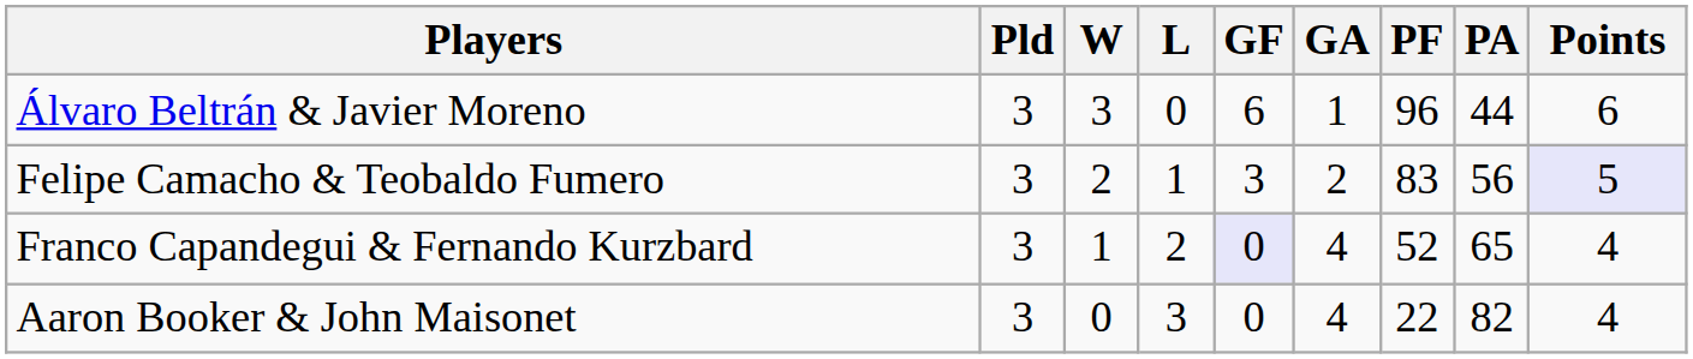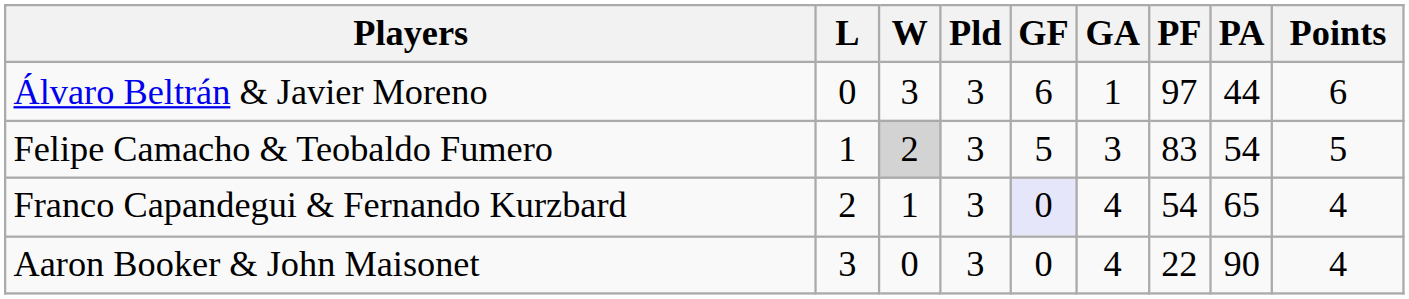 <table class=wikitable style="text-align:center">
 <tr>
 <th width=350>Players</th>
+<th width=20>L</th>
+<th width=20>W</th>
 <th width=20>Pld</th>
-<th width=20>W</th>
-<th width=20>L</th>
 <th width=20>GF</th>
 <th width=20>GA</th>
 <th width=20>PF</th>
 <th width=20>PA</th>
 <th width=50>Points</th>
 </tr>
 <tr>
 <td align=left> <a href='#'>Álvaro Beltrán</a> & Javier Moreno</td>
+<td>0</td>
 <td>3</td>
 <td>3</td>
-<td>0</td>
 <td>6</td>
 <td>1</td>
-<td>96</td>
+<td>97</td>
 <td>44</td>
 <td>6</td>
 </tr>
 <tr>
 <td align=left> Felipe Camacho & Teobaldo Fumero</td>
+<td>1</td>
+<td style="background: lightgrey;">2</td>
 <td>3</td>
+<td>5</td>
+<td>3</td>
+<td>83</td>
+<td>54</td>
+<td>5</td>
+</tr>
+<tr>
+<td align=left> Franco Capandegui & Fernando Kurzbard</td>
 <td>2</td>
 <td>1</td>
 <td>3</td>
-<td>2</td>
-<td>83</td>
-<td>56</td>
-<td style="background: lavender;">5</td>
-</tr>
-<tr>
-<td align=left> Franco Capandegui & Fernando Kurzbard</td>
-<td>3</td>
-<td>1</td>
-<td>2</td>
 <td style="background: lavender;">0</td>
 <td>4</td>
-<td>52</td>
+<td>54</td>
 <td>65</td>
 <td>4</td>
 </tr>
 <tr>
 <td align=left> Aaron Booker & John Maisonet</td>
 <td>3</td>
 <td>0</td>
 <td>3</td>
 <td>0</td>
 <td>4</td>
 <td>22</td>
-<td>82</td>
+<td>90</td>
 <td>4</td>
 </tr>
 </table>
